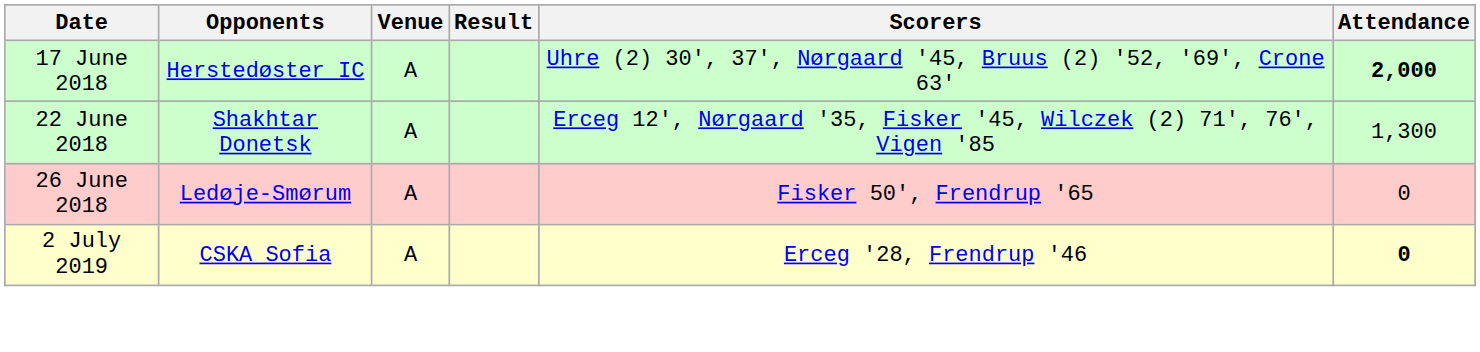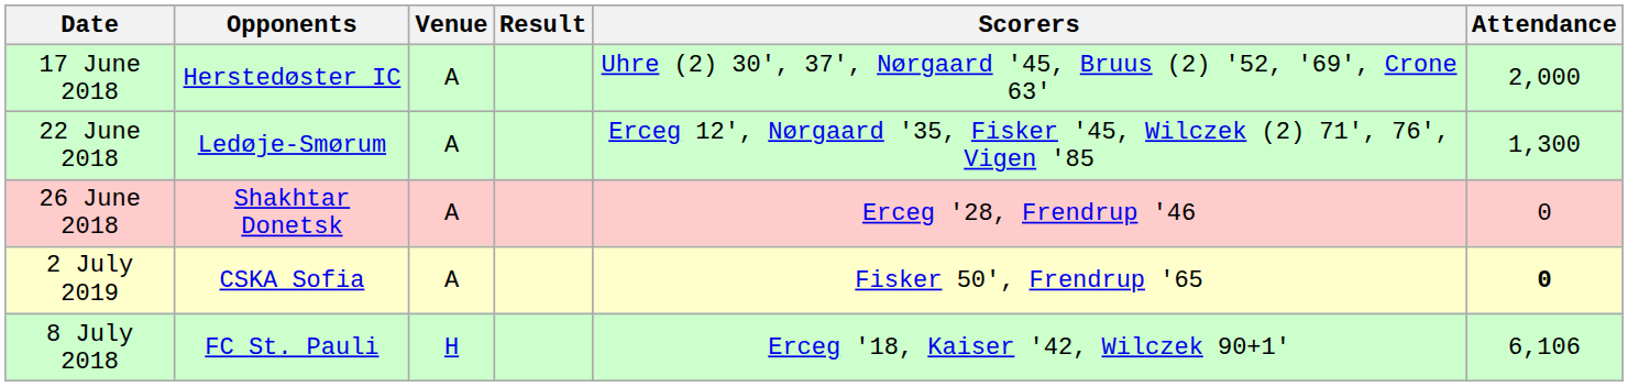 <table class="wikitable" style="text-align:center">
 <tr>
 <th>Date</th>
 <th>Opponents</th>
 <th>Venue</th>
 <th>Result</th>
 <th>Scorers</th>
 <th>Attendance</th>
 </tr>
 <tr bgcolor="#ccffcc">
 <td>17 June 2018</td>
 <td><a href='#'>Herstedøster IC</a></td>
 <td>A</td>
 <td></td>
 <td><a href='#'>Uhre</a> (2) 30', 37', <a href='#'>Nørgaard</a> '45, <a href='#'>Bruus</a> (2) '52, '69', <a href='#'>Crone</a> 63'</td>
-<td><strong>2,000</strong></td>
+<td>2,000</td>
 </tr>
 <tr bgcolor="#ccffcc">
 <td>22 June 2018</td>
-<td><a href='#'>Shakhtar Donetsk</a></td>
+<td><a href='#'>Ledøje-Smørum</a></td>
 <td>A</td>
 <td></td>
 <td><a href='#'>Erceg</a> 12', <a href='#'>Nørgaard</a> '35, <a href='#'>Fisker</a> '45, <a href='#'>Wilczek</a> (2) 71', 76', <a href='#'>Vigen</a> '85</td>
 <td>1,300</td>
 </tr>
 <tr bgcolor="#ffcccc">
 <td>26 June 2018</td>
-<td><a href='#'>Ledøje-Smørum</a></td>
+<td><a href='#'>Shakhtar Donetsk</a></td>
 <td>A</td>
 <td></td>
-<td><a href='#'>Fisker</a> 50', <a href='#'>Frendrup</a> '65</td>
+<td><a href='#'>Erceg</a> '28, <a href='#'>Frendrup</a> '46</td>
 <td>0</td>
 </tr>
 <tr bgcolor="#ffffcc">
 <td>2 July 2019</td>
 <td><a href='#'>CSKA Sofia</a></td>
 <td>A</td>
 <td></td>
-<td><a href='#'>Erceg</a> '28, <a href='#'>Frendrup</a> '46</td>
+<td><a href='#'>Fisker</a> 50', <a href='#'>Frendrup</a> '65</td>
 <td><strong>0</strong></td>
 </tr>
+<tr bgcolor="#ccffcc">
+<td>8 July 2018</td>
+<td><a href='#'>FC St. Pauli</a></td>
+<td><a href='#'>H</a></td>
+<td></td>
+<td><a href='#'>Erceg</a> '18, <a href='#'>Kaiser</a> '42, <a href='#'>Wilczek</a> 90+1'</td>
+<td>6,106</td>
+</tr>
 </table>
